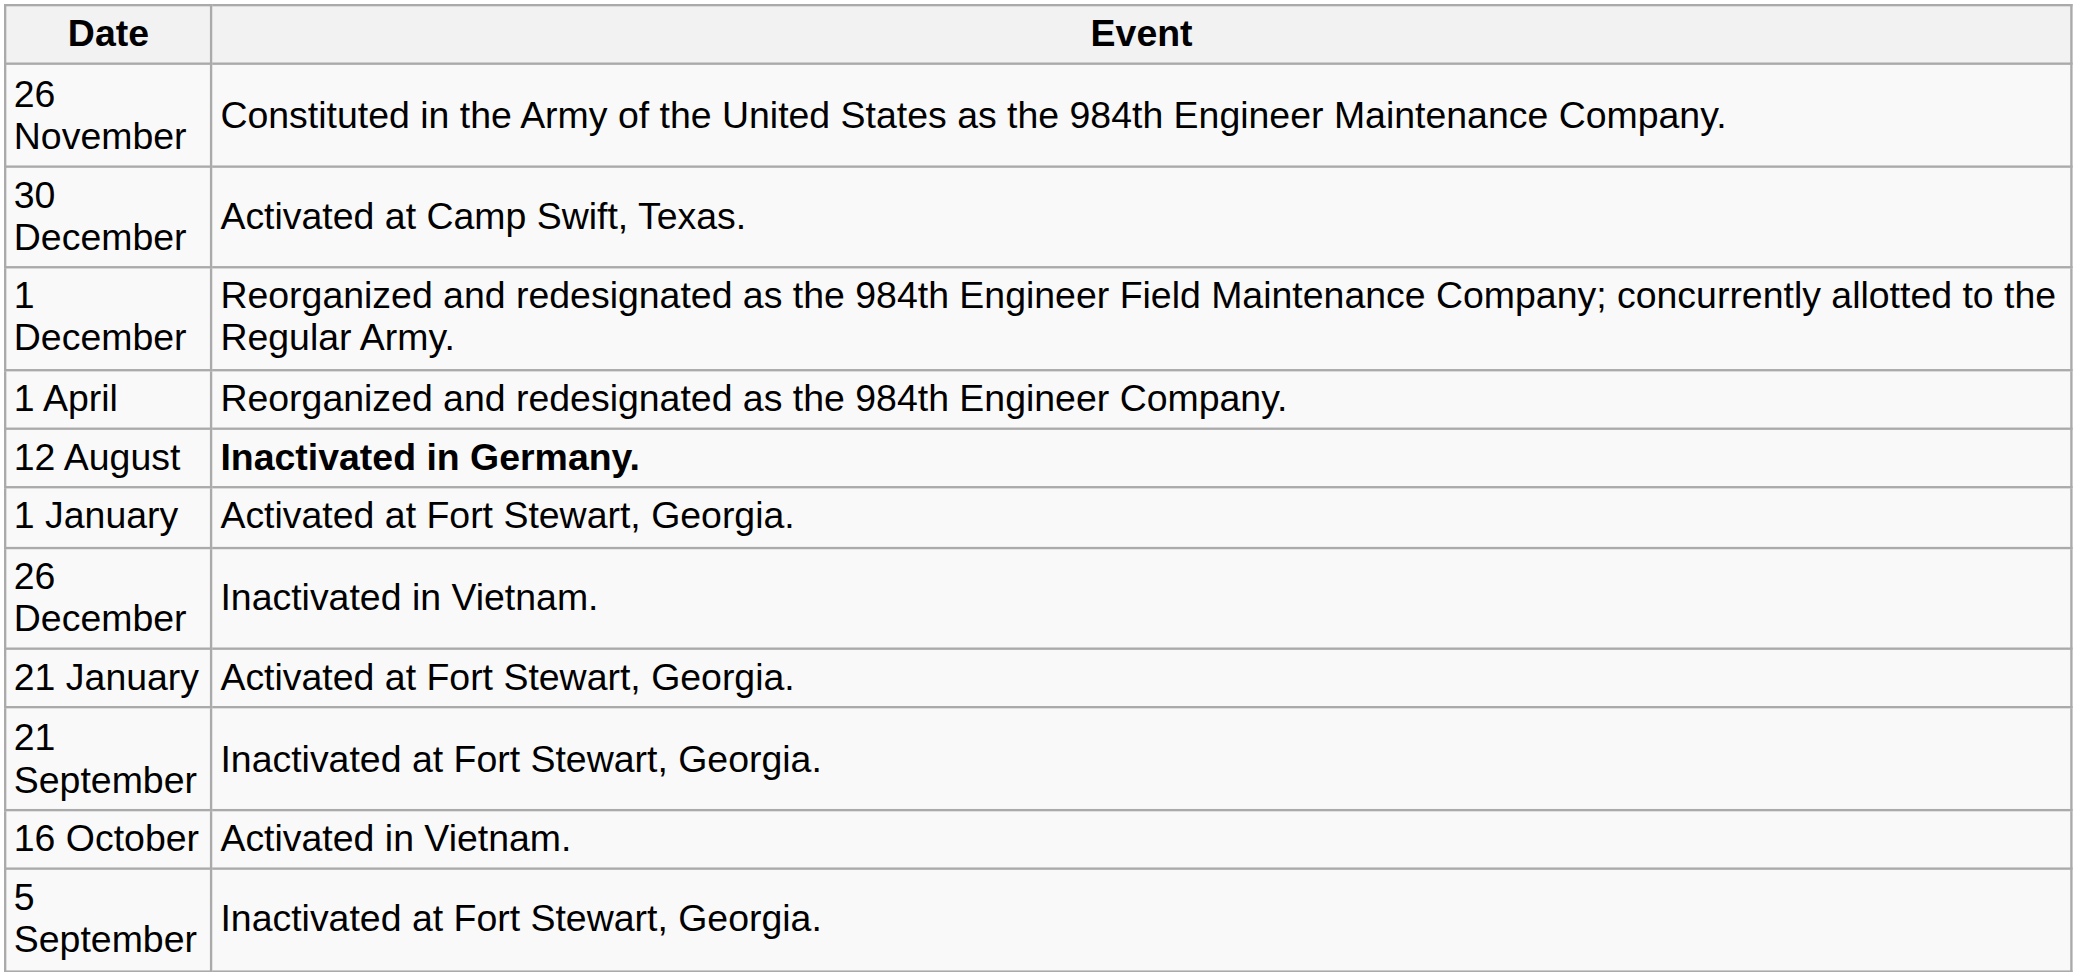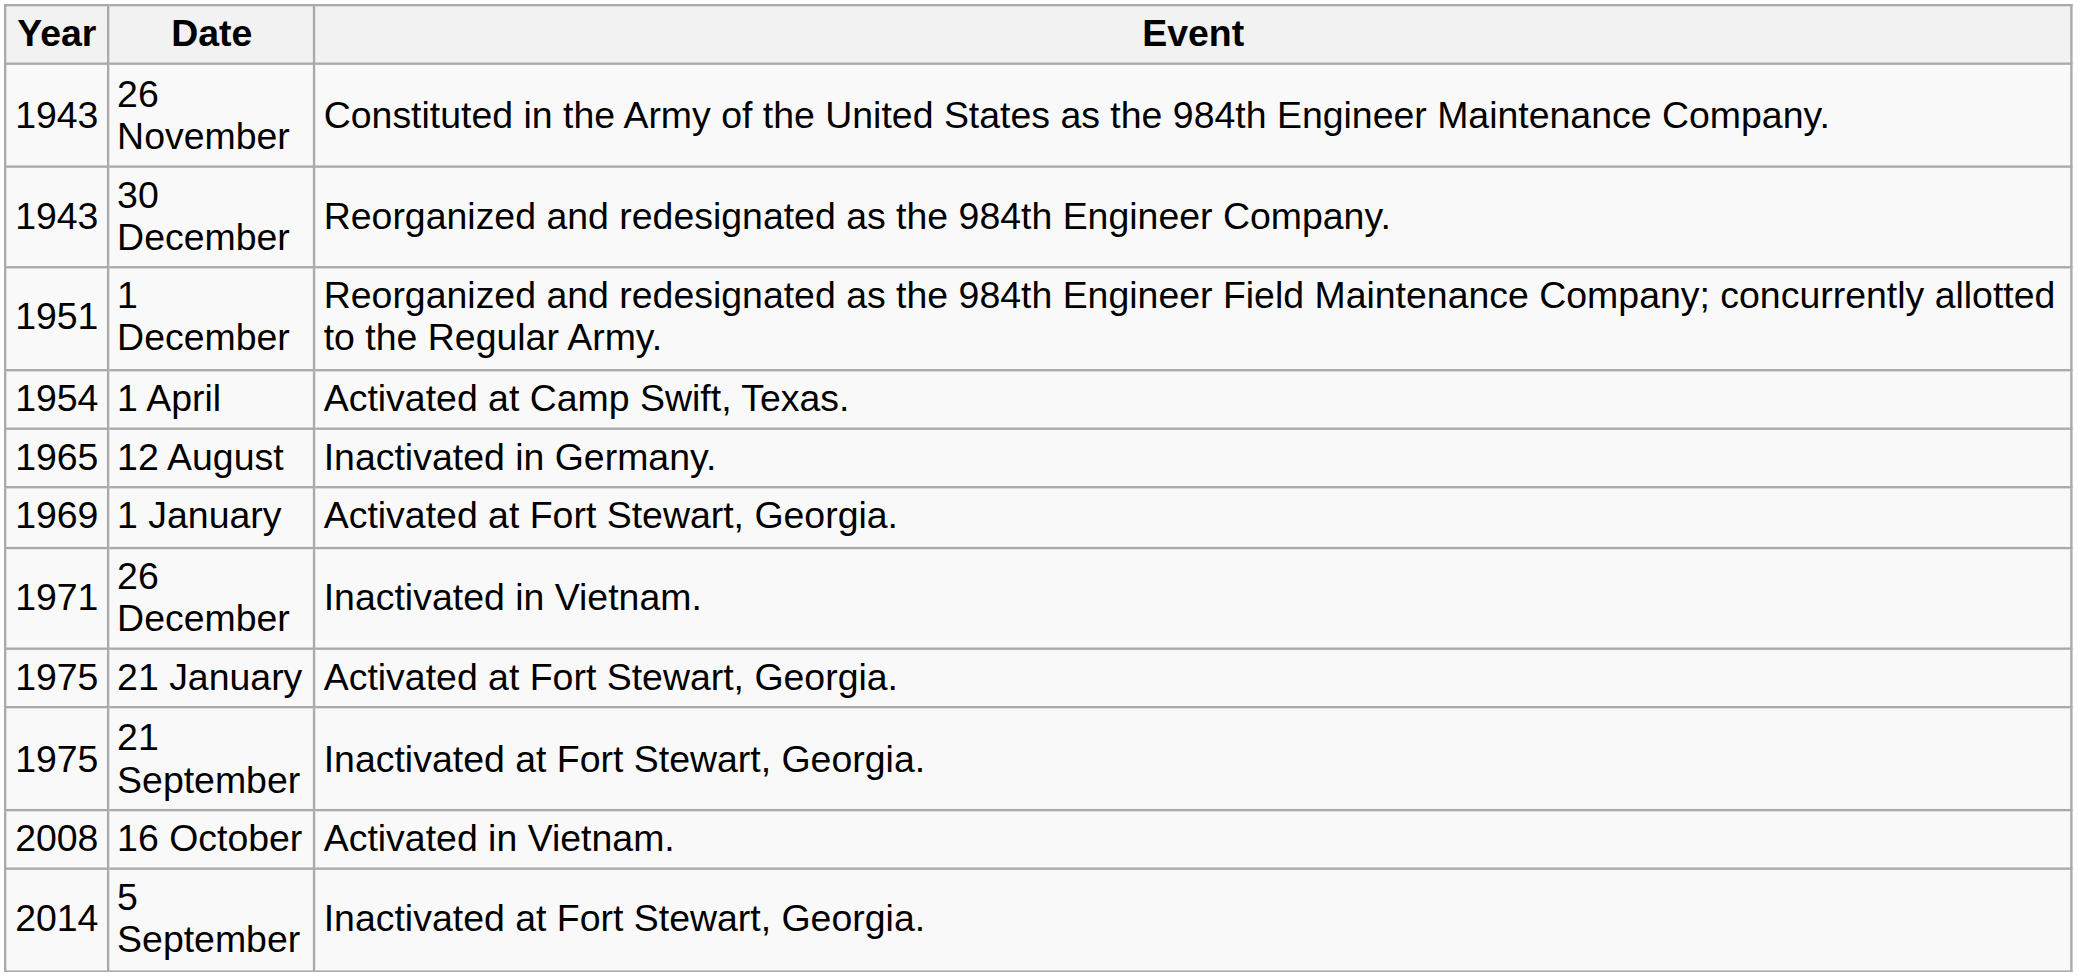 <table class="wikitable" style="width:100%;">
 <tr>
+<th style="width:5%">Year</th>
 <th style="width:10%">Date</th>
 <th>Event</th>
 </tr>
 <tr>
+<td align="center">1943</td>
 <td>26 November</td>
 <td>Constituted in the Army of the United States as the 984th Engineer Maintenance Company.</td>
 </tr>
 <tr>
+<td align="center">1943</td>
 <td>30 December</td>
-<td>Activated at Camp Swift, Texas.</td>
+<td>Reorganized and redesignated as the 984th Engineer Company.</td>
 </tr>
 <tr>
+<td align="center">1951</td>
 <td>1 December</td>
 <td>Reorganized and redesignated as the 984th Engineer Field Maintenance Company; concurrently allotted to the Regular Army.</td>
 </tr>
 <tr>
+<td align="center">1954</td>
 <td>1 April</td>
-<td>Reorganized and redesignated as the 984th Engineer Company.</td>
+<td>Activated at Camp Swift, Texas.</td>
 </tr>
 <tr>
+<td align="center">1965</td>
 <td>12 August</td>
-<td><strong>Inactivated in Germany.</strong></td>
+<td>Inactivated in Germany.</td>
 </tr>
 <tr>
+<td align="center">1969</td>
 <td>1 January</td>
 <td>Activated at Fort Stewart, Georgia.</td>
 </tr>
 <tr>
+<td align="center">1971</td>
 <td>26 December</td>
 <td>Inactivated in Vietnam.</td>
 </tr>
 <tr>
+<td align="center">1975</td>
 <td>21 January</td>
 <td>Activated at Fort Stewart, Georgia.</td>
 </tr>
 <tr>
+<td align="center">1975</td>
 <td>21 September</td>
 <td>Inactivated at Fort Stewart, Georgia.</td>
 </tr>
 <tr>
+<td align="center">2008</td>
 <td>16 October</td>
 <td>Activated in Vietnam.</td>
 </tr>
 <tr>
+<td align="center">2014</td>
 <td>5 September</td>
 <td>Inactivated at Fort Stewart, Georgia.</td>
 </tr>
 </table>
